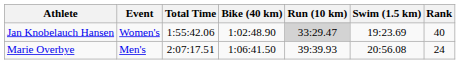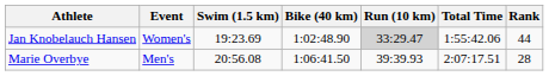 <table class="wikitable" style="font-size:90%">
 <tr>
 <th>Athlete</th>
 <th>Event</th>
-<th>Total Time</th>
+<th>Swim (1.5 km)</th>
 <th>Bike (40 km)</th>
 <th>Run (10 km)</th>
-<th>Swim (1.5 km)</th>
+<th>Total Time</th>
 <th>Rank</th>
 </tr>
 <tr align=center>
 <td align=left><a href='#'>Jan Knobelauch Hansen</a></td>
 <td align=left><a href='#'>Women's</a></td>
-<td>1:55:42.06</td>
+<td>19:23.69</td>
 <td>1:02:48.90</td>
 <td style="background: lightgrey;">33:29.47</td>
-<td>19:23.69</td>
-<td>40</td>
+<td>1:55:42.06</td>
+<td>44</td>
 </tr>
 <tr align=center>
 <td align=left><a href='#'>Marie Overbye</a></td>
 <td align=left><a href='#'>Men's</a></td>
-<td>2:07:17.51</td>
+<td>20:56.08</td>
 <td>1:06:41.50</td>
 <td>39:39.93</td>
-<td>20:56.08</td>
-<td>24</td>
+<td>2:07:17.51</td>
+<td>28</td>
 </tr>
 </table>
